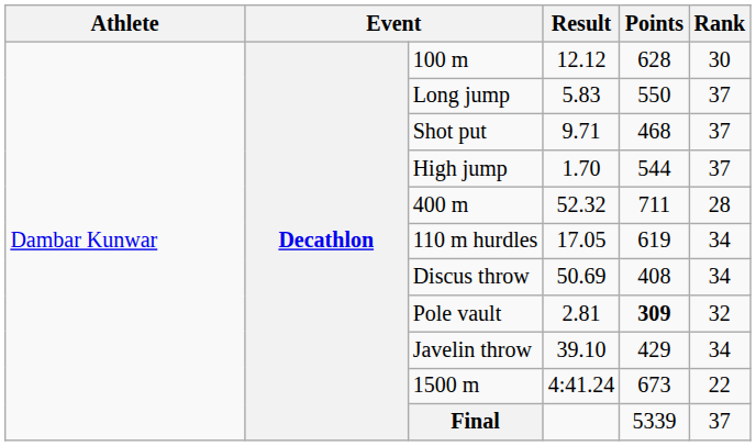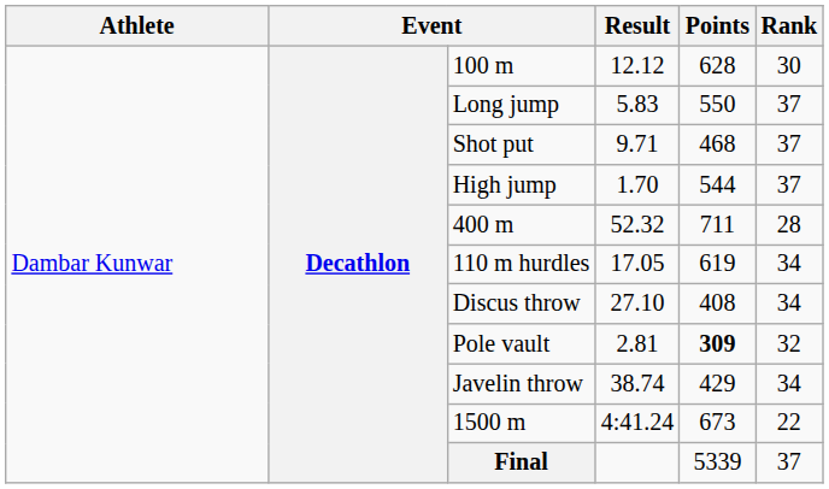 <table class="wikitable" border="1" style="font-size:90%">
 <tr>
 <th width=150>Athlete</th>
 <th colspan=2>Event</th>
 <th>Result</th>
 <th>Points</th>
 <th>Rank</th>
 </tr>
 <tr align=center>
 <td rowspan=11 align=left><a href='#'>Dambar Kunwar</a></td>
 <th rowspan=11 width=100><a href='#'>Decathlon</a></th>
 <td align=left>100 m</td>
 <td>12.12</td>
 <td>628</td>
 <td>30</td>
 </tr>
 <tr align=center>
 <td align=left>Long jump</td>
 <td>5.83</td>
 <td>550</td>
 <td>37</td>
 </tr>
 <tr align=center>
 <td align=left>Shot put</td>
 <td>9.71</td>
 <td>468</td>
 <td>37</td>
 </tr>
 <tr align=center>
 <td align=left>High jump</td>
 <td>1.70</td>
 <td>544</td>
 <td>37</td>
 </tr>
 <tr align=center>
 <td align=left>400 m</td>
 <td>52.32</td>
 <td>711</td>
 <td>28</td>
 </tr>
 <tr align=center>
 <td align=left>110 m hurdles</td>
 <td>17.05</td>
 <td>619</td>
 <td>34</td>
 </tr>
 <tr align=center>
 <td align=left>Discus throw</td>
-<td>50.69</td>
+<td>27.10</td>
 <td>408</td>
 <td>34</td>
 </tr>
 <tr align=center>
 <td align=left>Pole vault</td>
 <td>2.81</td>
 <td><strong>309</strong></td>
 <td>32</td>
 </tr>
 <tr align=center>
 <td align=left>Javelin throw</td>
-<td>39.10</td>
+<td>38.74</td>
 <td>429</td>
 <td>34</td>
 </tr>
 <tr align=center>
 <td align=left>1500 m</td>
 <td>4:41.24</td>
 <td>673</td>
 <td>22</td>
 </tr>
 <tr align=center>
 <th align=left><strong>Final</strong></th>
 <td></td>
 <td>5339</td>
 <td>37</td>
 </tr>
 </table>
